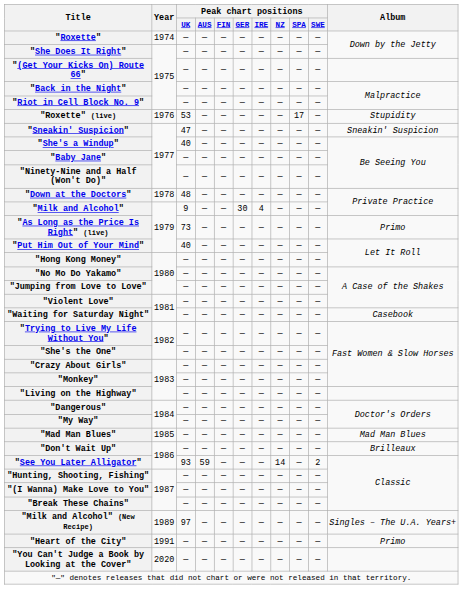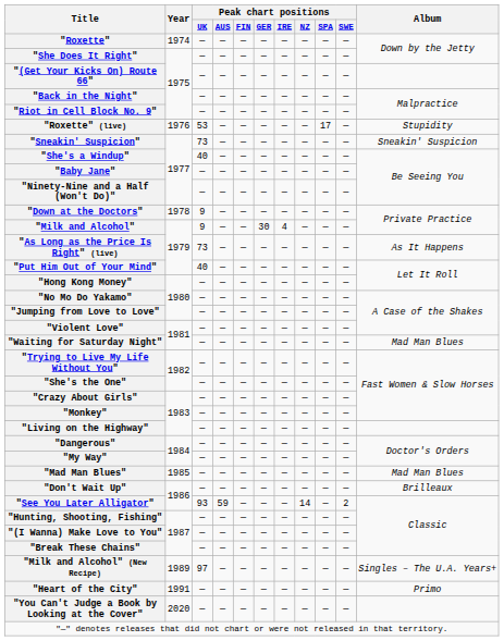 <table class="wikitable plainrowheaders" style="text-align:center;">
 <tr>
 <th rowspan="2" scope="col" style="width:17em;">Title</th>
 <th rowspan="2" scope="col" style="width:2em;">Year</th>
 <th colspan="8">Peak chart positions</th>
 <th rowspan="2">Album</th>
 </tr>
 <tr>
 <th scope="col" style="width:2em;font-size:90%;"><a href='#'>UK</a><br></th>
 <th scope="col" style="width:2em;font-size:90%;"><a href='#'>AUS</a><br></th>
 <th scope="col" style="width:2em;font-size:90%;"><a href='#'>FIN</a><br></th>
 <th scope="col" style="width:2em;font-size:90%;"><a href='#'>GER</a><br></th>
 <th scope="col" style="width:2em;font-size:90%;"><a href='#'>IRE</a><br></th>
 <th scope="col" style="width:2em;font-size:90%;"><a href='#'>NZ</a><br></th>
 <th scope="col" style="width:2em;font-size:90%;"><a href='#'>SPA</a><br></th>
 <th scope="col" style="width:2em;font-size:90%;"><a href='#'>SWE</a><br></th>
 </tr>
 <tr>
 <th scope="row">"<a href='#'>Roxette</a>"</th>
 <td>1974</td>
 <td>—</td>
 <td>—</td>
 <td>—</td>
 <td>—</td>
 <td>—</td>
 <td>—</td>
 <td>—</td>
 <td>—</td>
 <td rowspan="2"><em>Down by the Jetty</em></td>
 </tr>
 <tr>
 <th scope="row">"<a href='#'>She Does It Right</a>"</th>
 <td rowspan="4">1975</td>
 <td>—</td>
 <td>—</td>
 <td>—</td>
 <td>—</td>
 <td>—</td>
 <td>—</td>
 <td>—</td>
 <td>—</td>
 </tr>
 <tr>
 <th scope="row">"<a href='#'>(Get Your Kicks On) Route 66</a>" </th>
 <td>—</td>
 <td>—</td>
 <td>—</td>
 <td>—</td>
 <td>—</td>
 <td>—</td>
 <td>—</td>
 <td>—</td>
 <td></td>
 </tr>
 <tr>
 <th scope="row">"<a href='#'>Back in the Night</a>"</th>
 <td>—</td>
 <td>—</td>
 <td>—</td>
 <td>—</td>
 <td>—</td>
 <td>—</td>
 <td>—</td>
 <td>—</td>
 <td rowspan="2"><em>Malpractice</em></td>
 </tr>
 <tr>
 <th scope="row">"<a href='#'>Riot in Cell Block No. 9</a>" </th>
 <td>—</td>
 <td>—</td>
 <td>—</td>
 <td>—</td>
 <td>—</td>
 <td>—</td>
 <td>—</td>
 <td>—</td>
 </tr>
 <tr>
 <th scope="row">"Roxette" <small>(live)</small></th>
 <td>1976</td>
 <td>53</td>
 <td>—</td>
 <td>—</td>
 <td>—</td>
 <td>—</td>
 <td>—</td>
 <td>17</td>
 <td>—</td>
 <td><em>Stupidity</em></td>
 </tr>
 <tr>
 <th scope="row">"<a href='#'>Sneakin' Suspicion</a>"</th>
 <td rowspan="4">1977</td>
-<td>47</td>
+<td>73</td>
 <td>—</td>
 <td>—</td>
 <td>—</td>
 <td>—</td>
 <td>—</td>
 <td>—</td>
 <td>—</td>
 <td><em>Sneakin' Suspicion</em></td>
 </tr>
 <tr>
 <th scope="row">"<a href='#'>She's a Windup</a>"</th>
 <td>40</td>
 <td>—</td>
 <td>—</td>
 <td>—</td>
 <td>—</td>
 <td>—</td>
 <td>—</td>
 <td>—</td>
 <td rowspan="3"><em>Be Seeing You</em></td>
 </tr>
 <tr>
 <th scope="row">"<a href='#'>Baby Jane</a>"</th>
 <td>—</td>
 <td>—</td>
 <td>—</td>
 <td>—</td>
 <td>—</td>
 <td>—</td>
 <td>—</td>
 <td>—</td>
 </tr>
 <tr>
 <th scope="row">"Ninety-Nine and a Half (Won't Do)" </th>
 <td>—</td>
 <td>—</td>
 <td>—</td>
 <td>—</td>
 <td>—</td>
 <td>—</td>
 <td>—</td>
 <td>—</td>
 </tr>
 <tr>
 <th scope="row">"<a href='#'>Down at the Doctors</a>"</th>
 <td>1978</td>
-<td>48</td>
+<td>9</td>
 <td>—</td>
 <td>—</td>
 <td>—</td>
 <td>—</td>
 <td>—</td>
 <td>—</td>
 <td>—</td>
 <td rowspan="2"><em>Private Practice</em></td>
 </tr>
 <tr>
 <th scope="row">"<a href='#'>Milk and Alcohol</a>"</th>
 <td rowspan="3">1979</td>
 <td>9</td>
 <td>—</td>
 <td>—</td>
 <td>30</td>
 <td>4</td>
 <td>—</td>
 <td>—</td>
 <td>—</td>
 </tr>
 <tr>
 <th scope="row">"<a href='#'>As Long as the Price Is Right</a>" <small>(live)</small></th>
 <td>73</td>
 <td>—</td>
 <td>—</td>
 <td>—</td>
 <td>—</td>
 <td>—</td>
 <td>—</td>
 <td>—</td>
-<td><em>Primo</em></td>
+<td><em>As It Happens</em></td>
 </tr>
 <tr>
 <th scope="row">"<a href='#'>Put Him Out of Your Mind</a>"</th>
 <td>40</td>
 <td>—</td>
 <td>—</td>
 <td>—</td>
 <td>—</td>
 <td>—</td>
 <td>—</td>
 <td>—</td>
 <td rowspan="2"><em>Let It Roll</em></td>
 </tr>
 <tr>
 <th scope="row">"Hong Kong Money"</th>
 <td rowspan="3">1980</td>
 <td>—</td>
 <td>—</td>
 <td>—</td>
 <td>—</td>
 <td>—</td>
 <td>—</td>
 <td>—</td>
 <td>—</td>
 </tr>
 <tr>
 <th scope="row">"No Mo Do Yakamo"</th>
 <td>—</td>
 <td>—</td>
 <td>—</td>
 <td>—</td>
 <td>—</td>
 <td>—</td>
 <td>—</td>
 <td>—</td>
 <td rowspan="3"><em>A Case of the Shakes</em></td>
 </tr>
 <tr>
 <th scope="row">"Jumping from Love to Love"</th>
 <td>—</td>
 <td>—</td>
 <td>—</td>
 <td>—</td>
 <td>—</td>
 <td>—</td>
 <td>—</td>
 <td>—</td>
 </tr>
 <tr>
 <th scope="row">"Violent Love"</th>
 <td rowspan="2">1981</td>
 <td>—</td>
 <td>—</td>
 <td>—</td>
 <td>—</td>
 <td>—</td>
 <td>—</td>
 <td>—</td>
 <td>—</td>
 </tr>
 <tr>
 <th scope="row">"Waiting for Saturday Night"</th>
 <td>—</td>
 <td>—</td>
 <td>—</td>
 <td>—</td>
 <td>—</td>
 <td>—</td>
 <td>—</td>
 <td>—</td>
-<td><em>Casebook</em></td>
+<td><em>Mad Man Blues</em></td>
 </tr>
 <tr>
 <th scope="row">"<a href='#'>Trying to Live My Life Without You</a>"</th>
 <td rowspan="2">1982</td>
 <td>—</td>
 <td>—</td>
 <td>—</td>
 <td>—</td>
 <td>—</td>
 <td>—</td>
 <td>—</td>
 <td>—</td>
 <td rowspan="4"><em>Fast Women & Slow Horses</em></td>
 </tr>
 <tr>
 <th scope="row">"She's the One" </th>
 <td>—</td>
 <td>—</td>
 <td>—</td>
 <td>—</td>
 <td>—</td>
 <td>—</td>
 <td>—</td>
 <td>—</td>
 </tr>
 <tr>
 <th scope="row">"Crazy About Girls"</th>
 <td rowspan="3">1983</td>
 <td>—</td>
 <td>—</td>
 <td>—</td>
 <td>—</td>
 <td>—</td>
 <td>—</td>
 <td>—</td>
 <td>—</td>
 </tr>
 <tr>
 <th scope="row">"Monkey" </th>
 <td>—</td>
 <td>—</td>
 <td>—</td>
 <td>—</td>
 <td>—</td>
 <td>—</td>
 <td>—</td>
 <td>—</td>
 </tr>
 <tr>
 <th scope="row">"Living on the Highway" </th>
 <td>—</td>
 <td>—</td>
 <td>—</td>
 <td>—</td>
 <td>—</td>
 <td>—</td>
 <td>—</td>
 <td>—</td>
 <td></td>
 </tr>
 <tr>
 <th scope="row">"Dangerous"</th>
 <td rowspan="2">1984</td>
 <td>—</td>
 <td>—</td>
 <td>—</td>
 <td>—</td>
 <td>—</td>
 <td>—</td>
 <td>—</td>
 <td>—</td>
 <td rowspan="2"><em>Doctor's Orders</em></td>
 </tr>
 <tr>
 <th scope="row">"My Way"</th>
 <td>—</td>
 <td>—</td>
 <td>—</td>
 <td>—</td>
 <td>—</td>
 <td>—</td>
 <td>—</td>
 <td>—</td>
 </tr>
 <tr>
 <th scope="row">"Mad Man Blues" </th>
 <td>1985</td>
 <td>—</td>
 <td>—</td>
 <td>—</td>
 <td>—</td>
 <td>—</td>
 <td>—</td>
 <td>—</td>
 <td>—</td>
 <td><em>Mad Man Blues</em></td>
 </tr>
 <tr>
 <th scope="row">"Don't Wait Up"</th>
 <td rowspan="2">1986</td>
 <td>—</td>
 <td>—</td>
 <td>—</td>
 <td>—</td>
 <td>—</td>
 <td>—</td>
 <td>—</td>
 <td>—</td>
 <td><em>Brilleaux</em></td>
 </tr>
 <tr>
 <th scope="row">"<a href='#'>See You Later Alligator</a>"</th>
 <td>93</td>
 <td>59</td>
 <td>—</td>
 <td>—</td>
 <td>—</td>
 <td>14</td>
 <td>—</td>
 <td>2</td>
 <td rowspan="4"><em>Classic</em></td>
 </tr>
 <tr>
 <th scope="row">"Hunting, Shooting, Fishing"</th>
 <td rowspan="3">1987</td>
 <td>—</td>
 <td>—</td>
 <td>—</td>
 <td>—</td>
 <td>—</td>
 <td>—</td>
 <td>—</td>
 <td>—</td>
 </tr>
 <tr>
 <th scope="row">"(I Wanna) Make Love to You" </th>
 <td>—</td>
 <td>—</td>
 <td>—</td>
 <td>—</td>
 <td>—</td>
 <td>—</td>
 <td>—</td>
 <td>—</td>
 </tr>
 <tr>
 <th scope="row">"Break These Chains" </th>
 <td>—</td>
 <td>—</td>
 <td>—</td>
 <td>—</td>
 <td>—</td>
 <td>—</td>
 <td>—</td>
 <td>—</td>
 </tr>
 <tr>
 <th scope="row">"Milk and Alcohol" <small>(New Recipe)</small></th>
 <td>1989</td>
 <td>97</td>
 <td>—</td>
 <td>—</td>
 <td>—</td>
 <td>—</td>
 <td>—</td>
 <td>—</td>
 <td>—</td>
 <td><em>Singles – The U.A. Years+</em></td>
 </tr>
 <tr>
 <th scope="row">"Heart of the City" </th>
 <td>1991</td>
 <td>—</td>
 <td>—</td>
 <td>—</td>
 <td>—</td>
 <td>—</td>
 <td>—</td>
 <td>—</td>
 <td>—</td>
 <td><em>Primo</em></td>
 </tr>
 <tr>
 <th scope="row">"You Can't Judge a Book by Looking at the Cover"</th>
 <td>2020</td>
 <td>—</td>
 <td>—</td>
 <td>—</td>
 <td>—</td>
 <td>—</td>
 <td>—</td>
 <td>—</td>
 <td>—</td>
 <td></td>
 </tr>
 <tr>
 <td colspan="11" style="font-size:90%">"—" denotes releases that did not chart or were not released in that territory.</td>
 </tr>
 </table>
